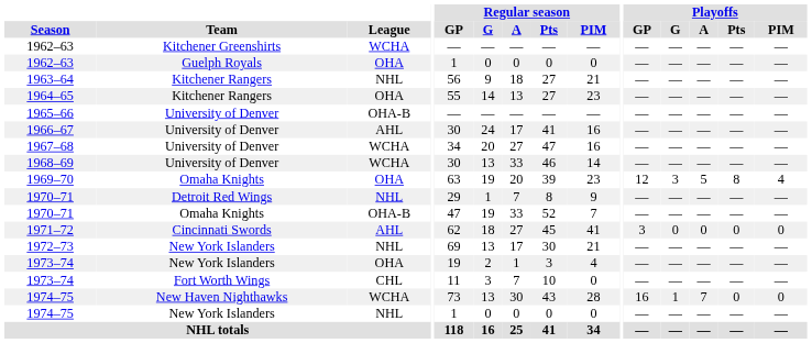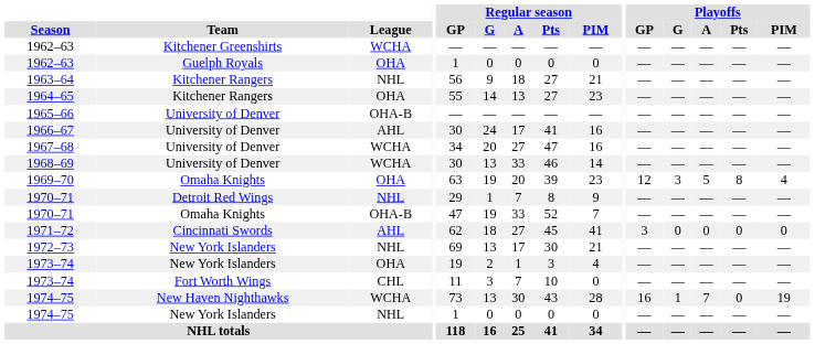 <table border="0" cellpadding="1" cellspacing="0" style="text-align:center; width:60em">
 <tr bgcolor="#e0e0e0">
 <th colspan="3" bgcolor="#ffffff"></th>
 <th rowspan="100" bgcolor="#ffffff"></th>
 <th colspan="5"><a href='#'>Regular season</a></th>
 <th rowspan="100" bgcolor="#ffffff"></th>
 <th colspan="5"><a href='#'>Playoffs</a></th>
 </tr>
 <tr bgcolor="#e0e0e0">
 <th><a href='#'>Season</a></th>
 <th>Team</th>
 <th>League</th>
 <th>GP</th>
 <th><a href='#'>G</a></th>
 <th><a href='#'>A</a></th>
 <th><a href='#'>Pts</a></th>
 <th><a href='#'>PIM</a></th>
 <th>GP</th>
 <th>G</th>
 <th>A</th>
 <th>Pts</th>
 <th>PIM</th>
 </tr>
 <tr>
 <td>1962–63</td>
 <td><a href='#'>Kitchener Greenshirts</a></td>
 <td><a href='#'>WCHA</a></td>
 <td>—</td>
 <td>—</td>
 <td>—</td>
 <td>—</td>
 <td>—</td>
 <td>—</td>
 <td>—</td>
 <td>—</td>
 <td>—</td>
 <td>—</td>
 </tr>
 <tr bgcolor="#f0f0f0">
 <td><a href='#'>1962–63</a></td>
 <td><a href='#'>Guelph Royals</a></td>
 <td><a href='#'>OHA</a></td>
 <td>1</td>
 <td>0</td>
 <td>0</td>
 <td>0</td>
 <td>0</td>
 <td>—</td>
 <td>—</td>
 <td>—</td>
 <td>—</td>
 <td>—</td>
 </tr>
 <tr>
 <td><a href='#'>1963–64</a></td>
 <td><a href='#'>Kitchener Rangers</a></td>
 <td>NHL</td>
 <td>56</td>
 <td>9</td>
 <td>18</td>
 <td>27</td>
 <td>21</td>
 <td>—</td>
 <td>—</td>
 <td>—</td>
 <td>—</td>
 <td>—</td>
 </tr>
 <tr bgcolor="#f0f0f0">
 <td><a href='#'>1964–65</a></td>
 <td>Kitchener Rangers</td>
 <td>OHA</td>
 <td>55</td>
 <td>14</td>
 <td>13</td>
 <td>27</td>
 <td>23</td>
 <td>—</td>
 <td>—</td>
 <td>—</td>
 <td>—</td>
 <td>—</td>
 </tr>
 <tr>
 <td><a href='#'>1965–66</a></td>
 <td><a href='#'>University of Denver</a></td>
 <td>OHA-B</td>
 <td>—</td>
 <td>—</td>
 <td>—</td>
 <td>—</td>
 <td>—</td>
 <td>—</td>
 <td>—</td>
 <td>—</td>
 <td>—</td>
 <td>—</td>
 </tr>
 <tr bgcolor="#f0f0f0">
 <td><a href='#'>1966–67</a></td>
 <td>University of Denver</td>
 <td>AHL</td>
 <td>30</td>
 <td>24</td>
 <td>17</td>
 <td>41</td>
 <td>16</td>
 <td>—</td>
 <td>—</td>
 <td>—</td>
 <td>—</td>
 <td>—</td>
 </tr>
 <tr>
 <td><a href='#'>1967–68</a></td>
 <td>University of Denver</td>
 <td>WCHA</td>
 <td>34</td>
 <td>20</td>
 <td>27</td>
 <td>47</td>
 <td>16</td>
 <td>—</td>
 <td>—</td>
 <td>—</td>
 <td>—</td>
 <td>—</td>
 </tr>
 <tr bgcolor="#f0f0f0">
 <td><a href='#'>1968–69</a></td>
 <td>University of Denver</td>
 <td>WCHA</td>
 <td>30</td>
 <td>13</td>
 <td>33</td>
 <td>46</td>
 <td>14</td>
 <td>—</td>
 <td>—</td>
 <td>—</td>
 <td>—</td>
 <td>—</td>
 </tr>
 <tr>
 <td><a href='#'>1969–70</a></td>
 <td><a href='#'>Omaha Knights</a></td>
 <td><a href='#'>OHA</a></td>
 <td>63</td>
 <td>19</td>
 <td>20</td>
 <td>39</td>
 <td>23</td>
 <td>12</td>
 <td>3</td>
 <td>5</td>
 <td>8</td>
 <td>4</td>
 </tr>
 <tr bgcolor="#f0f0f0">
 <td><a href='#'>1970–71</a></td>
 <td><a href='#'>Detroit Red Wings</a></td>
 <td><a href='#'>NHL</a></td>
 <td>29</td>
 <td>1</td>
 <td>7</td>
 <td>8</td>
 <td>9</td>
 <td>—</td>
 <td>—</td>
 <td>—</td>
 <td>—</td>
 <td>—</td>
 </tr>
 <tr>
 <td><a href='#'>1970–71</a></td>
 <td>Omaha Knights</td>
 <td>OHA-B</td>
 <td>47</td>
 <td>19</td>
 <td>33</td>
 <td>52</td>
 <td>7</td>
 <td>—</td>
 <td>—</td>
 <td>—</td>
 <td>—</td>
 <td>—</td>
 </tr>
 <tr bgcolor="#f0f0f0">
 <td><a href='#'>1971–72</a></td>
 <td><a href='#'>Cincinnati Swords</a></td>
 <td><a href='#'>AHL</a></td>
 <td>62</td>
 <td>18</td>
 <td>27</td>
 <td>45</td>
 <td>41</td>
 <td>3</td>
 <td>0</td>
 <td>0</td>
 <td>0</td>
 <td>0</td>
 </tr>
 <tr>
 <td><a href='#'>1972–73</a></td>
 <td><a href='#'>New York Islanders</a></td>
 <td>NHL</td>
 <td>69</td>
 <td>13</td>
 <td>17</td>
 <td>30</td>
 <td>21</td>
 <td>—</td>
 <td>—</td>
 <td>—</td>
 <td>—</td>
 <td>—</td>
 </tr>
 <tr bgcolor="#f0f0f0">
 <td><a href='#'>1973–74</a></td>
 <td>New York Islanders</td>
 <td>OHA</td>
 <td>19</td>
 <td>2</td>
 <td>1</td>
 <td>3</td>
 <td>4</td>
 <td>—</td>
 <td>—</td>
 <td>—</td>
 <td>—</td>
 <td>—</td>
 </tr>
 <tr>
 <td><a href='#'>1973–74</a></td>
 <td><a href='#'>Fort Worth Wings</a></td>
 <td>CHL</td>
 <td>11</td>
 <td>3</td>
 <td>7</td>
 <td>10</td>
 <td>0</td>
 <td>—</td>
 <td>—</td>
 <td>—</td>
 <td>—</td>
 <td>—</td>
 </tr>
 <tr bgcolor="#f0f0f0">
 <td><a href='#'>1974–75</a></td>
 <td><a href='#'>New Haven Nighthawks</a></td>
 <td>WCHA</td>
 <td>73</td>
 <td>13</td>
 <td>30</td>
 <td>43</td>
 <td>28</td>
 <td>16</td>
 <td>1</td>
 <td>7</td>
 <td>0</td>
-<td>0</td>
+<td>19</td>
 </tr>
 <tr>
 <td><a href='#'>1974–75</a></td>
 <td>New York Islanders</td>
 <td>NHL</td>
 <td>1</td>
 <td>0</td>
 <td>0</td>
 <td>0</td>
 <td>0</td>
 <td>—</td>
 <td>—</td>
 <td>—</td>
 <td>—</td>
 <td>—</td>
 </tr>
 <tr bgcolor="#e0e0e0">
 <th colspan="3">NHL totals</th>
 <th>118</th>
 <th>16</th>
 <th>25</th>
 <th>41</th>
 <th>34</th>
 <th>—</th>
 <th>—</th>
 <th>—</th>
 <th>—</th>
 <th>—</th>
 </tr>
 </table>
